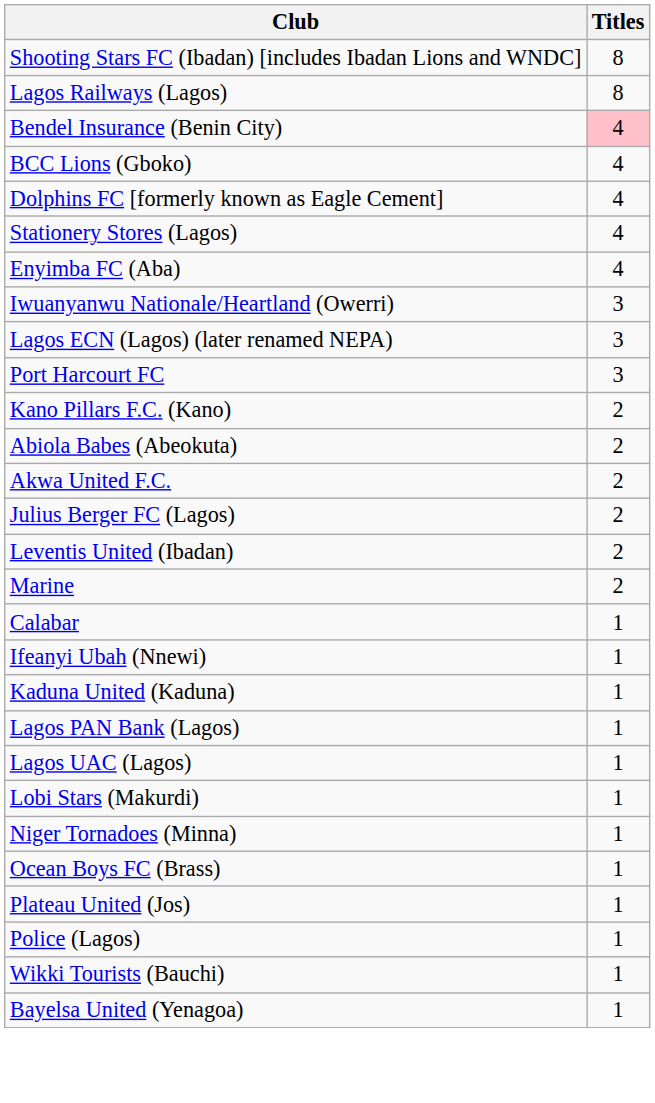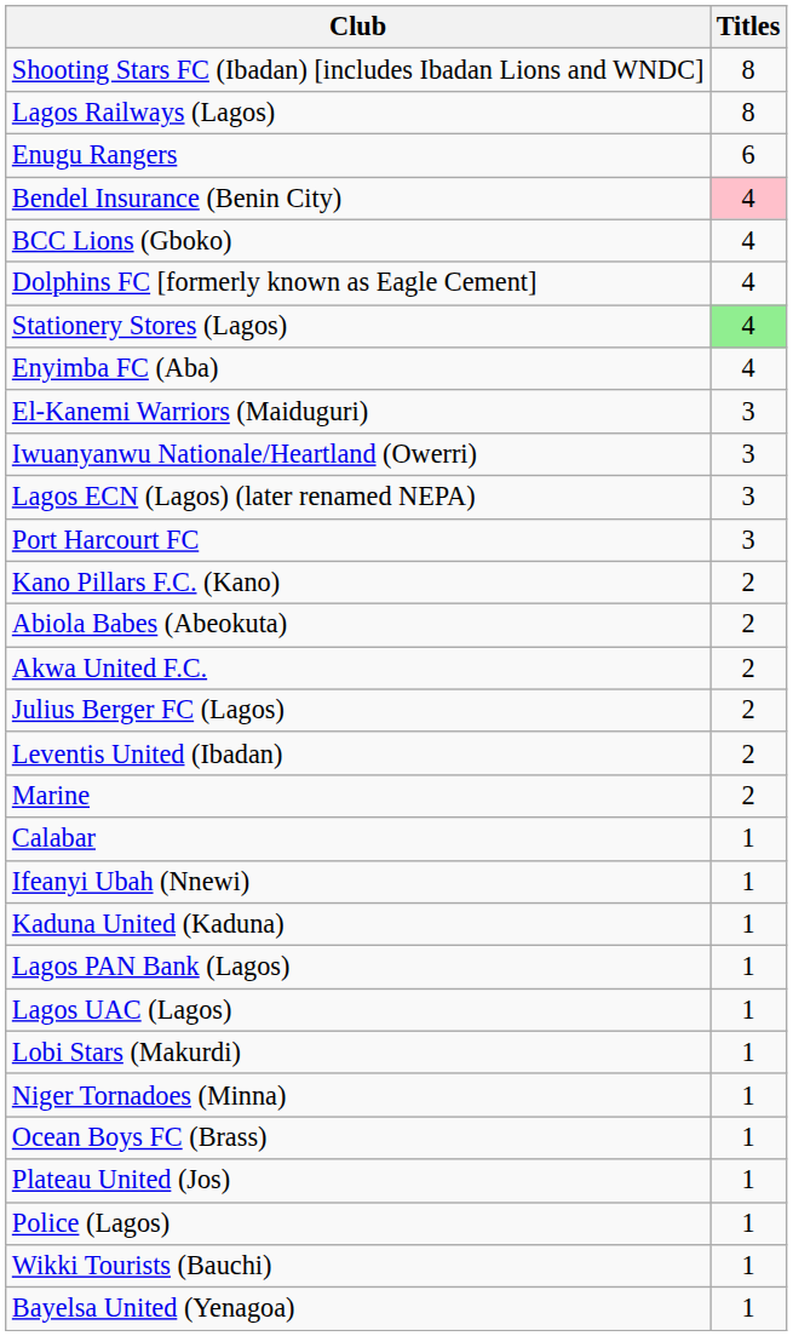 <table class=wikitable>
 <tr>
 <th>Club</th>
 <th>Titles</th>
 </tr>
 <tr>
 <td><a href='#'>Shooting Stars FC</a> (Ibadan) [includes Ibadan Lions and WNDC]</td>
 <td align=center>8</td>
 </tr>
 <tr>
 <td><a href='#'>Lagos Railways</a> (Lagos)</td>
 <td align=center>8</td>
+</tr>
+<tr>
+<td><a href='#'>Enugu Rangers</a></td>
+<td align=center>6</td>
 </tr>
 <tr>
 <td><a href='#'>Bendel Insurance</a> (Benin City)</td>
 <td align=center style="background: pink;">4</td>
 </tr>
 <tr>
 <td><a href='#'>BCC Lions</a> (Gboko)</td>
 <td align=center>4</td>
 </tr>
 <tr>
 <td><a href='#'>Dolphins FC</a> [formerly known as Eagle Cement]</td>
 <td align=center>4</td>
 </tr>
 <tr>
 <td><a href='#'>Stationery Stores</a> (Lagos)</td>
-<td align=center>4</td>
+<td align=center style="background: lightgreen;">4</td>
 </tr>
 <tr>
 <td><a href='#'>Enyimba FC</a> (Aba)</td>
 <td align=center>4</td>
+</tr>
+<tr>
+<td><a href='#'>El-Kanemi Warriors</a> (Maiduguri)</td>
+<td align=center>3</td>
 </tr>
 <tr>
 <td><a href='#'>Iwuanyanwu Nationale/Heartland</a> (Owerri)</td>
 <td align=center>3</td>
 </tr>
 <tr>
 <td><a href='#'>Lagos ECN</a> (Lagos) (later renamed NEPA)</td>
 <td align=center>3</td>
 </tr>
 <tr>
 <td><a href='#'>Port Harcourt FC</a></td>
 <td align=center>3</td>
 </tr>
 <tr>
 <td><a href='#'>Kano Pillars F.C.</a> (Kano)</td>
 <td align=center>2</td>
 </tr>
 <tr>
 <td><a href='#'>Abiola Babes</a> (Abeokuta)</td>
 <td align=center>2</td>
 </tr>
 <tr>
 <td><a href='#'>Akwa United F.C.</a></td>
 <td align=center>2</td>
 </tr>
 <tr>
 <td><a href='#'>Julius Berger FC</a> (Lagos)</td>
 <td align=center>2</td>
 </tr>
 <tr>
 <td><a href='#'>Leventis United</a> (Ibadan)</td>
 <td align=center>2</td>
 </tr>
 <tr>
 <td><a href='#'>Marine</a></td>
 <td align=center>2</td>
 </tr>
 <tr>
 <td><a href='#'>Calabar</a></td>
 <td align=center>1</td>
 </tr>
 <tr>
 <td><a href='#'>Ifeanyi Ubah</a> (Nnewi)</td>
 <td align=center>1</td>
 </tr>
 <tr>
 <td><a href='#'>Kaduna United</a> (Kaduna)</td>
 <td align=center>1</td>
 </tr>
 <tr>
 <td><a href='#'>Lagos PAN Bank</a> (Lagos)</td>
 <td align=center>1</td>
 </tr>
 <tr>
 <td><a href='#'>Lagos UAC</a> (Lagos)</td>
 <td align=center>1</td>
 </tr>
 <tr>
 <td><a href='#'>Lobi Stars</a> (Makurdi)</td>
 <td align=center>1</td>
 </tr>
 <tr>
 <td><a href='#'>Niger Tornadoes</a> (Minna)</td>
 <td align=center>1</td>
 </tr>
 <tr>
 <td><a href='#'>Ocean Boys FC</a> (Brass)</td>
 <td align=center>1</td>
 </tr>
 <tr>
 <td><a href='#'>Plateau United</a> (Jos)</td>
 <td align=center>1</td>
 </tr>
 <tr>
 <td><a href='#'>Police</a> (Lagos)</td>
 <td align=center>1</td>
 </tr>
 <tr>
 <td><a href='#'>Wikki Tourists</a> (Bauchi)</td>
 <td align=center>1</td>
 </tr>
 <tr>
 <td><a href='#'>Bayelsa United</a> (Yenagoa)</td>
 <td align=center>1</td>
 </tr>
 </table>
